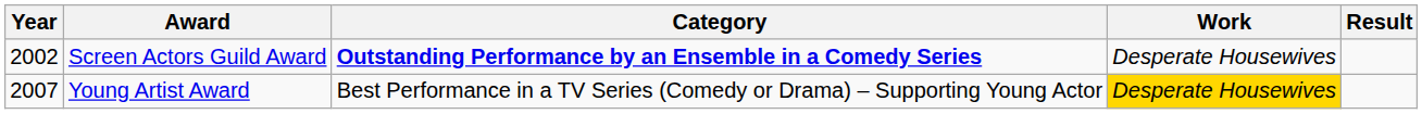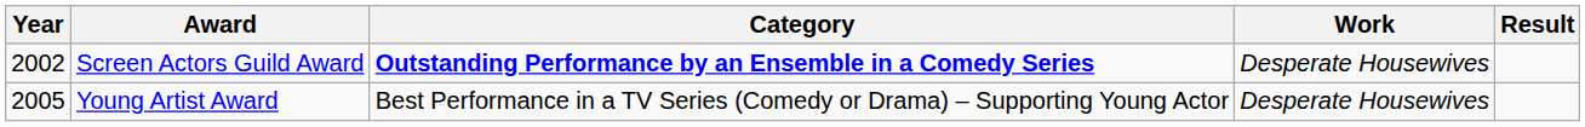 <table class="wikitable sortable">
 <tr>
 <th>Year</th>
 <th>Award</th>
 <th>Category</th>
 <th>Work</th>
 <th>Result</th>
 </tr>
 <tr>
 <td>2002</td>
 <td><a href='#'>Screen Actors Guild Award</a></td>
 <td><strong><a href='#'>Outstanding Performance by an Ensemble in a Comedy Series</a></strong></td>
 <td><em>Desperate Housewives</em></td>
 <td></td>
 </tr>
 <tr>
-<td>2007</td>
+<td>2005</td>
 <td><a href='#'>Young Artist Award</a></td>
 <td>Best Performance in a TV Series (Comedy or Drama) – Supporting Young Actor</td>
-<td style="background: gold;"><em>Desperate Housewives</em></td>
+<td><em>Desperate Housewives</em></td>
 <td></td>
 </tr>
 </table>
